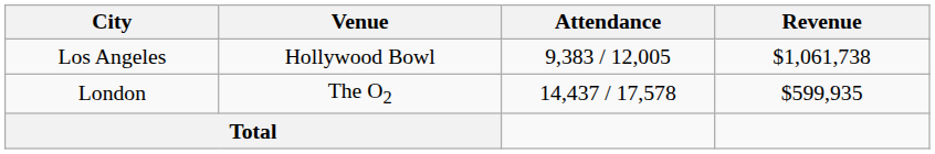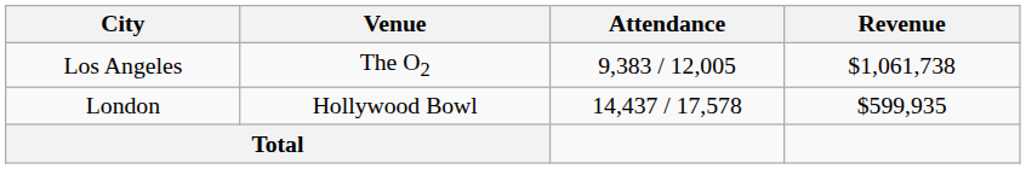 <table class="wikitable" style="text-align:center;">
 <tr>
 <th style="width:150px;">City</th>
 <th style="width:200px;">Venue</th>
 <th style="width:150px;">Attendance</th>
 <th style="width:150px;">Revenue</th>
 </tr>
 <tr>
 <td>Los Angeles</td>
-<td>Hollywood Bowl</td>
+<td>The O<sub>2</sub></td>
 <td>9,383 / 12,005</td>
 <td>$1,061,738</td>
 </tr>
 <tr>
 <td>London</td>
-<td>The O<sub>2</sub></td>
+<td>Hollywood Bowl</td>
 <td>14,437 / 17,578</td>
 <td>$599,935</td>
 </tr>
 <tr>
 <th colspan="2">Total</th>
 <td></td>
 <td></td>
 </tr>
 </table>
